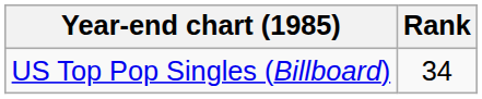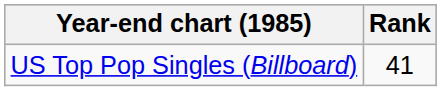 <table class="wikitable sortable">
 <tr>
 <th>Year-end chart (1985)</th>
 <th>Rank</th>
 </tr>
 <tr>
 <td><a href='#'>US Top Pop Singles (<em>Billboard</em>)</a></td>
-<td style="text-align:center;">34</td>
+<td style="text-align:center;">41</td>
 </tr>
 </table>
